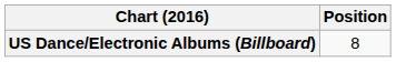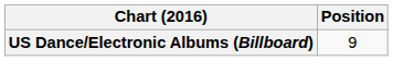 <table class="wikitable plainrowheaders" style="text-align:center">
 <tr>
 <th scope="col">Chart (2016)</th>
 <th scope="col">Position</th>
 </tr>
 <tr>
 <th scope="row">US Dance/Electronic Albums (<em>Billboard</em>)</th>
-<td>8</td>
+<td>9</td>
 </tr>
 </table>
